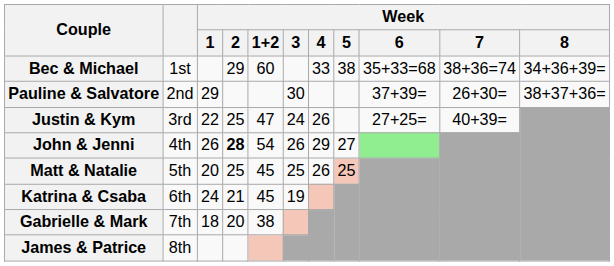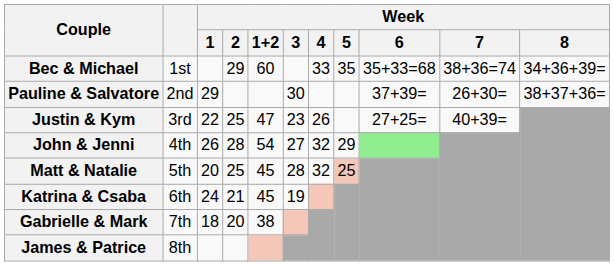 <table class="wikitable sortable" style="text-align:center; font-size:100%">
 <tr>
 <th rowspan="2" scope="col">Couple</th>
 <th rowspan="2" scope="col"></th>
 <th colspan="9">Week</th>
 </tr>
 <tr>
 <th scope="col">1</th>
 <th scope="col">2</th>
 <th scope="col">1+2</th>
 <th scope="col">3</th>
 <th scope="col">4</th>
 <th scope="col">5</th>
 <th scope="col">6</th>
 <th scope="col">7</th>
 <th scope="col">8</th>
 </tr>
 <tr>
 <th scope="row">Bec & Michael</th>
 <td>1st</td>
 <td></td>
 <td>29</td>
 <td>60</td>
 <td></td>
 <td>33</td>
-<td>38</td>
+<td>35</td>
 <td>35+33=68</td>
 <td>38+36=74</td>
 <td>34+36+39=</td>
 </tr>
 <tr>
 <th scope="row">Pauline & Salvatore</th>
 <td>2nd</td>
 <td>29</td>
 <td></td>
 <td></td>
 <td>30</td>
 <td></td>
 <td></td>
 <td>37+39=</td>
 <td>26+30=</td>
 <td>38+37+36=</td>
 </tr>
 <tr>
 <th scope="row">Justin & Kym</th>
 <td>3rd</td>
 <td>22</td>
 <td>25</td>
 <td>47</td>
-<td>24</td>
+<td>23</td>
 <td>26</td>
 <td></td>
 <td>27+25=</td>
 <td>40+39=</td>
 <td colspan="1" rowspan="6" style="background:darkgrey;"></td>
 </tr>
 <tr>
 <th scope="row">John & Jenni</th>
 <td>4th</td>
 <td>26</td>
-<td><strong>28</strong></td>
+<td>28</td>
 <td>54</td>
-<td>26</td>
+<td>27</td>
+<td>32</td>
 <td>29</td>
-<td>27</td>
 <td bgcolor="lightgreen"></td>
 <td rowspan="5" style="background:darkgrey;"></td>
 </tr>
 <tr>
 <th scope="row">Matt & Natalie</th>
 <td>5th</td>
 <td>20</td>
 <td>25</td>
 <td>45</td>
-<td>25</td>
-<td>26</td>
+<td>28</td>
+<td>32</td>
 <td bgcolor="f4c7b8">25</td>
 <td rowspan="4" style="background:darkgrey;"></td>
 </tr>
 <tr>
 <th scope="row">Katrina & Csaba</th>
 <td>6th</td>
 <td>24</td>
 <td>21</td>
 <td>45</td>
 <td>19</td>
 <td bgcolor="f4c7b8"></td>
 <td rowspan="3" style="background:darkgrey;"></td>
 </tr>
 <tr>
 <th scope="row">Gabrielle & Mark</th>
 <td>7th</td>
 <td>18</td>
 <td>20</td>
 <td>38</td>
 <td bgcolor="f4c7b8"></td>
 <td rowspan="2" style="background:darkgrey;"></td>
 </tr>
 <tr>
 <th scope="row">James & Patrice</th>
 <td>8th</td>
 <td></td>
 <td></td>
 <td bgcolor="f4c7b8"></td>
 <td style="background:darkgrey;"></td>
 </tr>
 </table>
